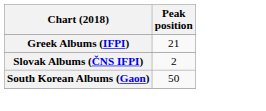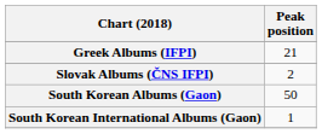 <table class="wikitable sortable plainrowheaders" style="text-align:center">
 <tr>
 <th scope="col">Chart (2018)</th>
 <th scope="col">Peak<br> position</th>
 </tr>
 <tr>
 </tr>
 <tr>
 </tr>
 <tr>
 </tr>
 <tr>
 </tr>
 <tr>
 </tr>
 <tr>
 </tr>
 <tr>
 </tr>
 <tr>
 </tr>
 <tr>
 </tr>
 <tr>
 </tr>
 <tr>
 </tr>
 <tr>
 <th scope="row">Greek Albums (<a href='#'>IFPI</a>)</th>
 <td>21</td>
 </tr>
 <tr>
 </tr>
 <tr>
 </tr>
 <tr>
 </tr>
 <tr>
 </tr>
 <tr>
 </tr>
 <tr>
 </tr>
 <tr>
 </tr>
 <tr>
 </tr>
 <tr>
 <th scope="row">Slovak Albums (<a href='#'>ČNS IFPI</a>)</th>
 <td>2</td>
 </tr>
 <tr>
 <th scope="row">South Korean Albums (<a href='#'>Gaon</a>)</th>
 <td>50</td>
 </tr>
 <tr>
+<th scope="row">South Korean International Albums (Gaon)</th>
+<td>1</td>
+</tr>
+<tr>
 </tr>
 <tr>
 </tr>
 <tr>
 </tr>
 <tr>
 </tr>
 <tr>
 </tr>
 <tr>
 </tr>
 <tr>
 </tr>
 </table>
